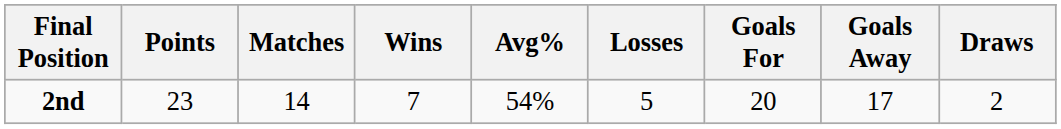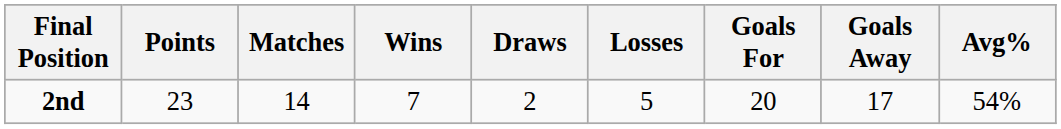 <table class="wikitable" style="font-size: 95%; text-align: center;">
 <tr>
 <th width=60>Final Position</th>
 <th width=60>Points</th>
 <th width=60>Matches</th>
 <th width=60>Wins</th>
-<th width=60>Avg%</th>
+<th width=60>Draws</th>
 <th width=60>Losses</th>
 <th width=60>Goals For</th>
 <th width=60>Goals Away</th>
-<th width=60>Draws</th>
+<th width=60>Avg%</th>
 </tr>
 <tr>
 <td><strong>2nd</strong></td>
 <td>23</td>
 <td>14</td>
 <td>7</td>
-<td>54%</td>
+<td>2</td>
 <td>5</td>
 <td>20</td>
 <td>17</td>
-<td>2</td>
+<td>54%</td>
 </tr>
 </table>
